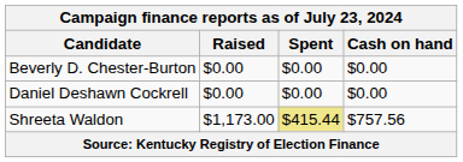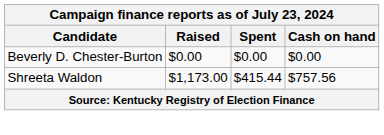 <table class="wikitable sortable">
 <tr>
 <th colspan=4>Campaign finance reports as of July 23, 2024</th>
 </tr>
 <tr style="text-align:center;">
 <th>Candidate</th>
 <th>Raised</th>
 <th>Spent</th>
 <th>Cash on hand</th>
 </tr>
 <tr>
 <td>Beverly D. Chester-Burton</td>
 <td>$0.00</td>
 <td>$0.00</td>
 <td>$0.00</td>
 </tr>
 <tr>
-<td>Daniel Deshawn Cockrell</td>
-<td>$0.00</td>
-<td>$0.00</td>
-<td>$0.00</td>
-</tr>
-<tr>
 <td>Shreeta Waldon</td>
 <td>$1,173.00</td>
-<td style="background: khaki;">$415.44</td>
+<td>$415.44</td>
 <td>$757.56</td>
 </tr>
 <tr>
 <th colspan="4"><small>Source: Kentucky Registry of Election Finance</small></th>
 </tr>
 </table>
